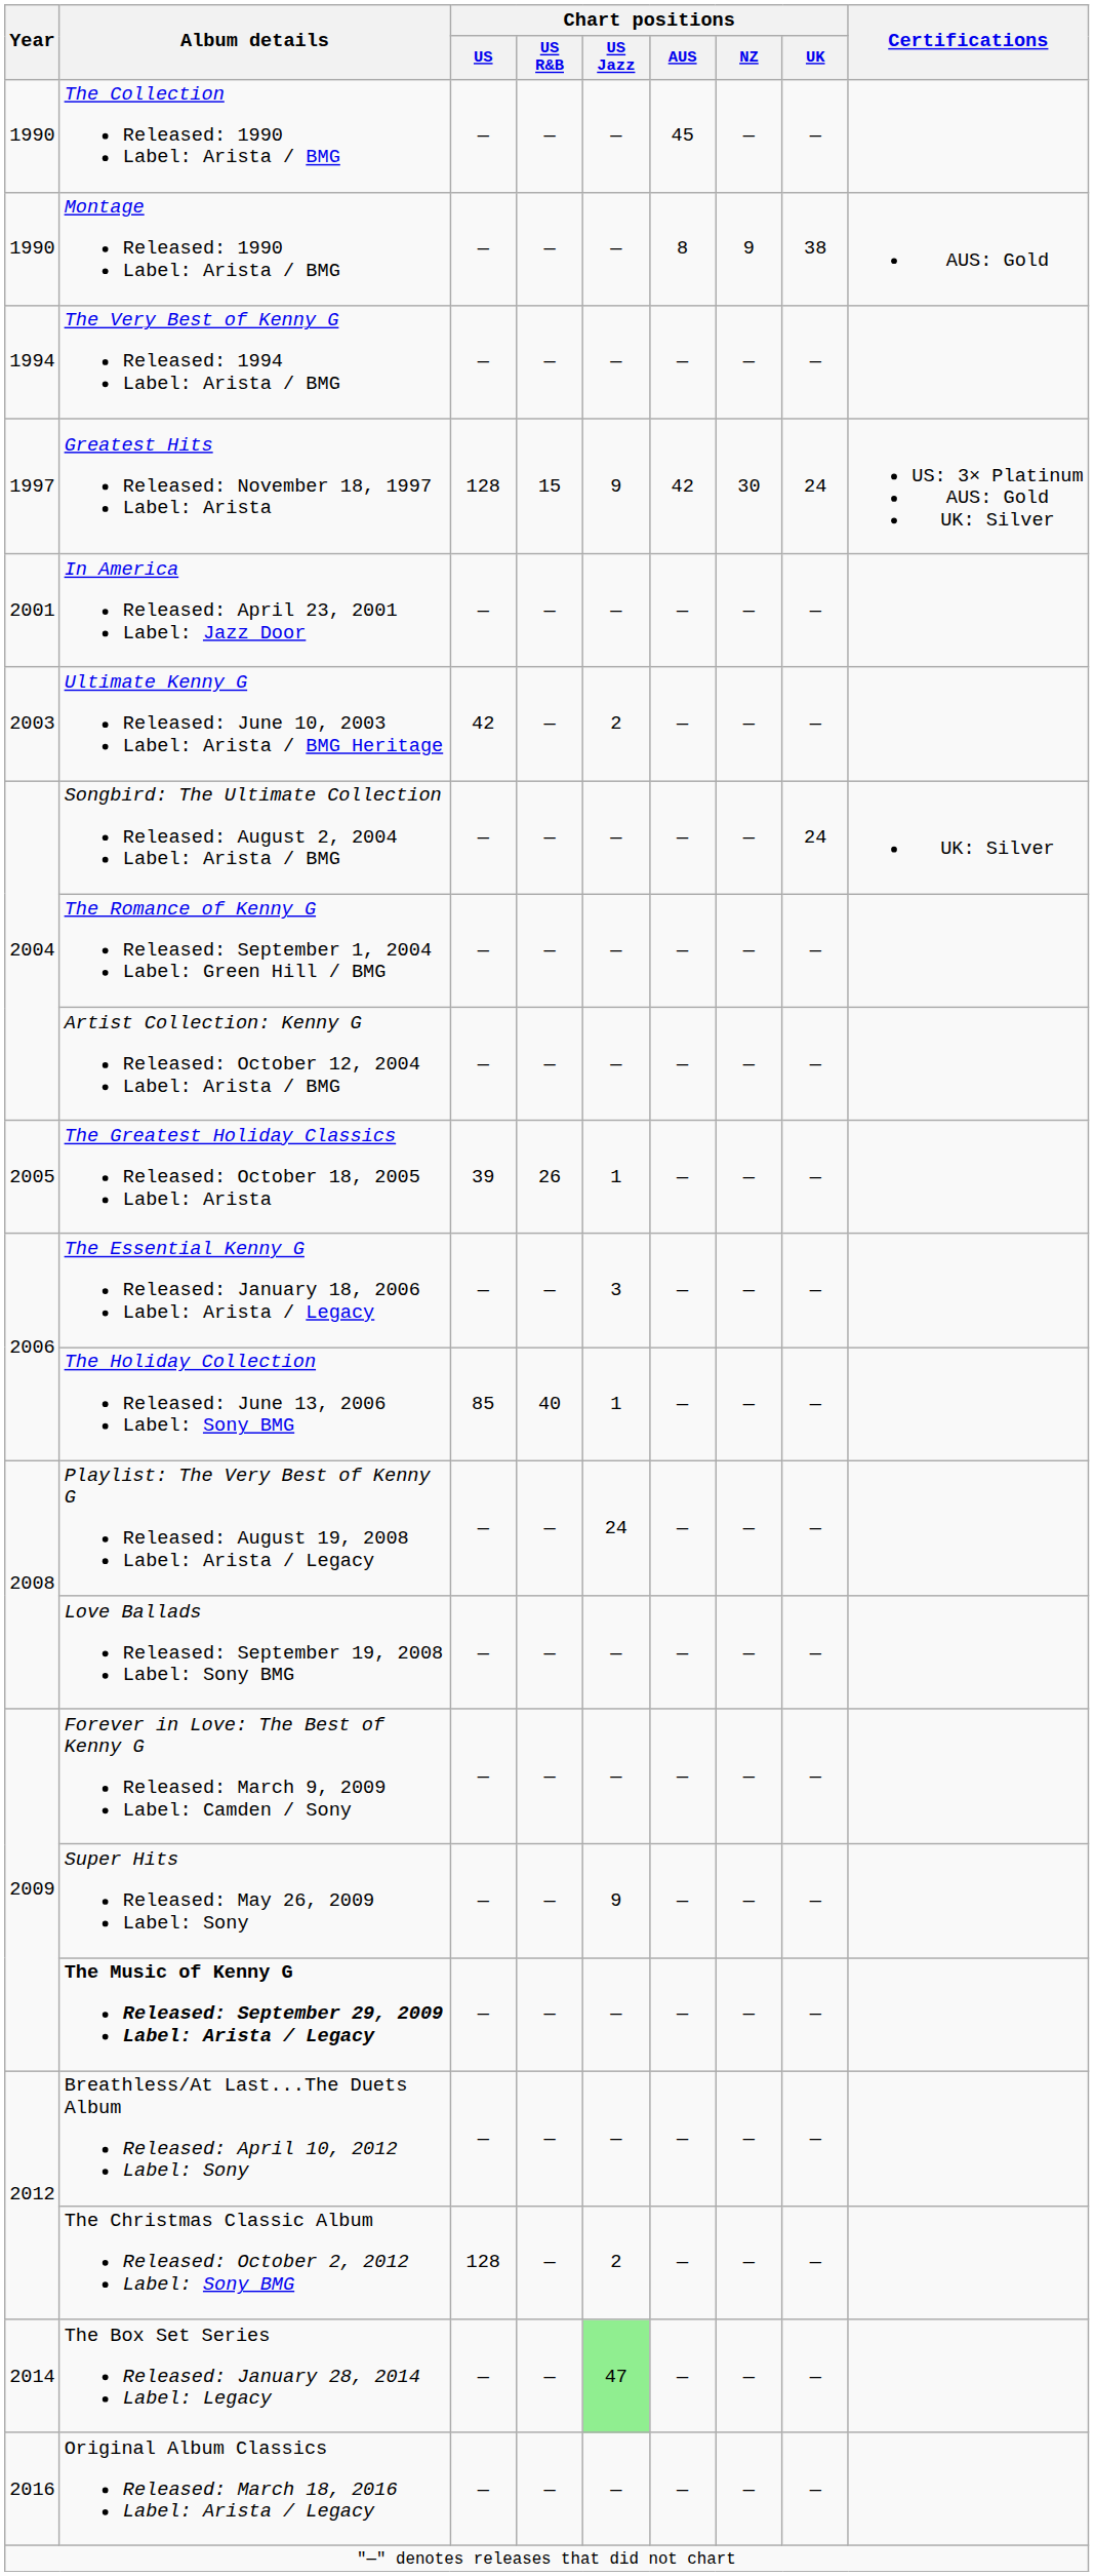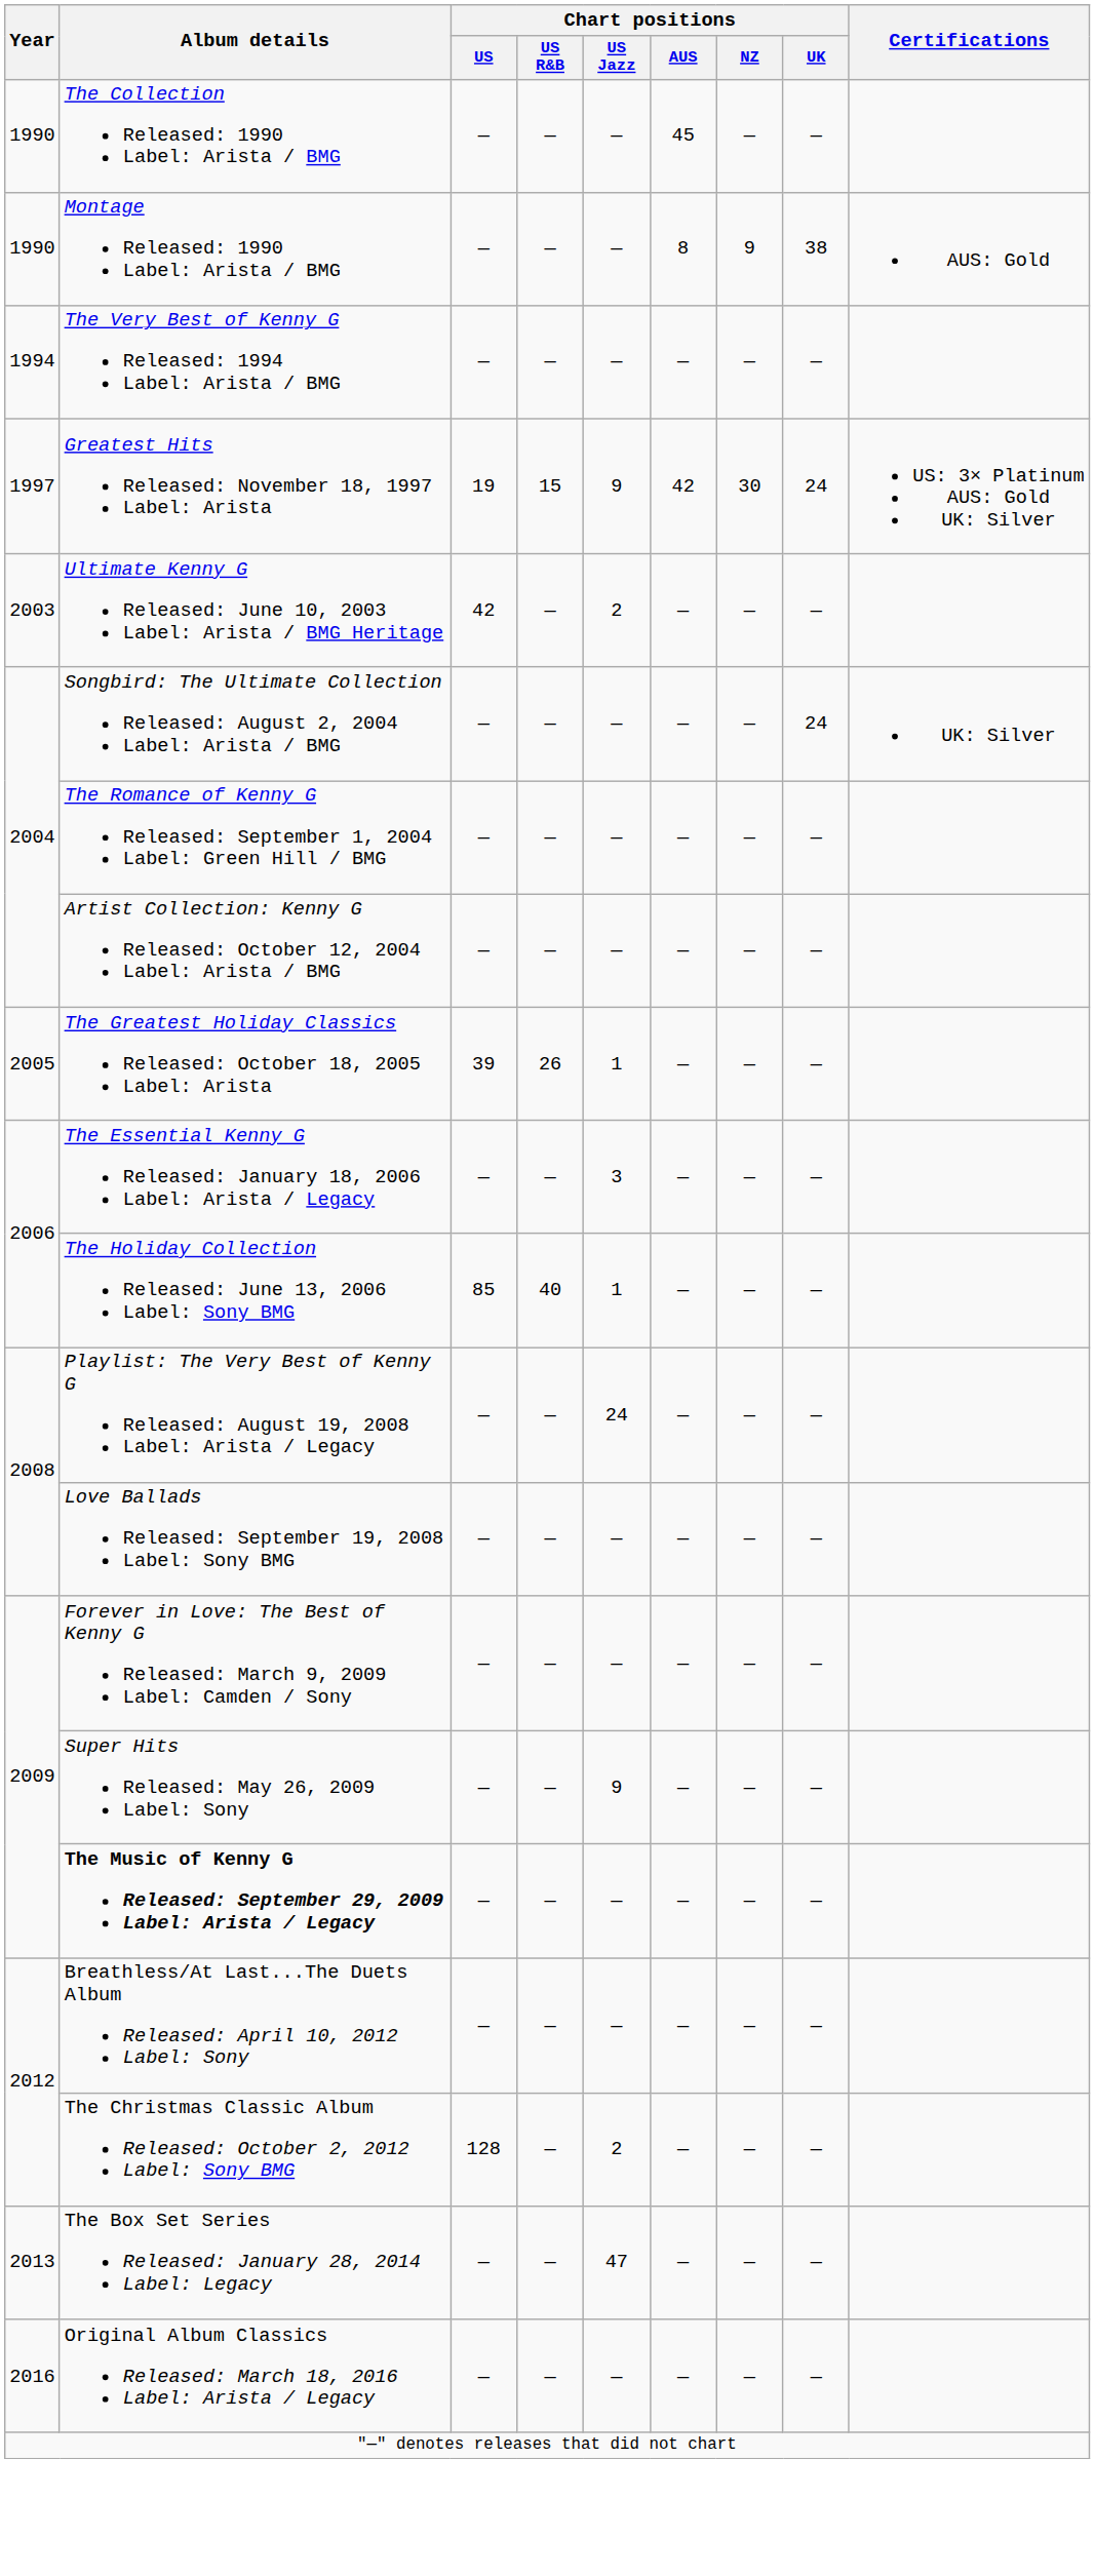 <table class="wikitable" style="text-align:center;">
 <tr>
 <th rowspan="2">Year</th>
 <th rowspan="2" style="width:20em;">Album details</th>
 <th colspan="6">Chart positions</th>
 <th rowspan="2"><a href='#'>Certifications</a><br></th>
 </tr>
 <tr style="font-size:smaller;">
 <th width="40"><a href='#'>US</a><br></th>
 <th width="40"><a href='#'>US<br>R&B</a><br></th>
 <th width="40"><a href='#'>US<br>Jazz</a><br></th>
 <th width="40"><a href='#'>AUS</a><br></th>
 <th width="40"><a href='#'>NZ</a><br></th>
 <th width="40"><a href='#'>UK</a><br></th>
 </tr>
 <tr>
 <td>1990</td>
 <td align="left"><em><a href='#'>The Collection</a></em><br><ul><li>Released: 1990</li><li>Label: Arista / <a href='#'>BMG</a></li></ul></td>
 <td>—</td>
 <td>—</td>
 <td>—</td>
 <td>45</td>
 <td>—</td>
 <td>—</td>
 <td></td>
 </tr>
 <tr>
 <td>1990</td>
 <td align="left"><em><a href='#'>Montage</a></em><br><ul><li>Released: 1990</li><li>Label: Arista / BMG</li></ul></td>
 <td>—</td>
 <td>—</td>
 <td>—</td>
 <td>8</td>
 <td>9</td>
 <td>38</td>
 <td><br><ul><li>AUS: Gold</li></ul></td>
 </tr>
 <tr>
 <td>1994</td>
 <td align="left"><em><a href='#'>The Very Best of Kenny G</a></em><br><ul><li>Released: 1994</li><li>Label: Arista / BMG</li></ul></td>
 <td>—</td>
 <td>—</td>
 <td>—</td>
 <td>—</td>
 <td>—</td>
 <td>—</td>
 <td></td>
 </tr>
 <tr>
 <td>1997</td>
 <td align="left"><em><a href='#'>Greatest Hits</a></em><br><ul><li>Released: November 18, 1997</li><li>Label: Arista</li></ul></td>
-<td>128</td>
+<td>19</td>
 <td>15</td>
 <td>9</td>
 <td>42</td>
 <td>30</td>
 <td>24</td>
 <td><br><ul><li>US: 3× Platinum</li><li>AUS: Gold</li><li>UK: Silver</li></ul></td>
-</tr>
-<tr>
-<td>2001</td>
-<td align="left"><em><a href='#'>In America</a></em><br><ul><li>Released: April 23, 2001</li><li>Label: <a href='#'>Jazz Door</a></li></ul></td>
-<td>—</td>
-<td>—</td>
-<td>—</td>
-<td>—</td>
-<td>—</td>
-<td>—</td>
-<td></td>
 </tr>
 <tr>
 <td>2003</td>
 <td align="left"><em><a href='#'>Ultimate Kenny G</a></em><br><ul><li>Released: June 10, 2003</li><li>Label: Arista / <a href='#'>BMG Heritage</a></li></ul></td>
 <td>42</td>
 <td>—</td>
 <td>2</td>
 <td>—</td>
 <td>—</td>
 <td>—</td>
 <td></td>
 </tr>
 <tr>
 <td rowspan="3">2004</td>
 <td align="left"><em>Songbird: The Ultimate Collection</em><br><ul><li>Released: August 2, 2004</li><li>Label: Arista / BMG</li></ul></td>
 <td>—</td>
 <td>—</td>
 <td>—</td>
 <td>—</td>
 <td>—</td>
 <td>24</td>
 <td><br><ul><li>UK: Silver</li></ul></td>
 </tr>
 <tr>
 <td align="left"><em><a href='#'>The Romance of Kenny G</a></em><br><ul><li>Released: September 1, 2004</li><li>Label: Green Hill / BMG</li></ul></td>
 <td>—</td>
 <td>—</td>
 <td>—</td>
 <td>—</td>
 <td>—</td>
 <td>—</td>
 <td></td>
 </tr>
 <tr>
 <td align="left"><em>Artist Collection: Kenny G</em><br><ul><li>Released: October 12, 2004</li><li>Label: Arista / BMG</li></ul></td>
 <td>—</td>
 <td>—</td>
 <td>—</td>
 <td>—</td>
 <td>—</td>
 <td>—</td>
 <td></td>
 </tr>
 <tr>
 <td>2005</td>
 <td align="left"><em><a href='#'>The Greatest Holiday Classics</a></em><br><ul><li>Released: October 18, 2005</li><li>Label: Arista</li></ul></td>
 <td>39</td>
 <td>26</td>
 <td>1</td>
 <td>—</td>
 <td>—</td>
 <td>—</td>
 <td></td>
 </tr>
 <tr>
 <td rowspan="2">2006</td>
 <td align="left"><em><a href='#'>The Essential Kenny G</a></em><br><ul><li>Released: January 18, 2006</li><li>Label: Arista / <a href='#'>Legacy</a></li></ul></td>
 <td>—</td>
 <td>—</td>
 <td>3</td>
 <td>—</td>
 <td>—</td>
 <td>—</td>
 <td></td>
 </tr>
 <tr>
 <td align="left"><em><a href='#'>The Holiday Collection</a></em><br><ul><li>Released: June 13, 2006</li><li>Label: <a href='#'>Sony BMG</a></li></ul></td>
 <td>85</td>
 <td>40</td>
 <td>1</td>
 <td>—</td>
 <td>—</td>
 <td>—</td>
 <td></td>
 </tr>
 <tr>
 <td rowspan="2">2008</td>
 <td align="left"><em>Playlist: The Very Best of Kenny G</em><br><ul><li>Released: August 19, 2008</li><li>Label: Arista / Legacy</li></ul></td>
 <td>—</td>
 <td>—</td>
 <td>24</td>
 <td>—</td>
 <td>—</td>
 <td>—</td>
 <td></td>
 </tr>
 <tr>
 <td align="left"><em>Love Ballads</em><br><ul><li>Released: September 19, 2008</li><li>Label: Sony BMG</li></ul></td>
 <td>—</td>
 <td>—</td>
 <td>—</td>
 <td>—</td>
 <td>—</td>
 <td>—</td>
 <td></td>
 </tr>
 <tr>
 <td rowspan="3">2009</td>
 <td align="left"><em>Forever in Love: The Best of Kenny G</em><br><ul><li>Released: March 9, 2009</li><li>Label: Camden / Sony</li></ul></td>
 <td>—</td>
 <td>—</td>
 <td>—</td>
 <td>—</td>
 <td>—</td>
 <td>—</td>
 <td></td>
 </tr>
 <tr>
 <td align="left"><em>Super Hits</em><br><ul><li>Released: May 26, 2009</li><li>Label: Sony</li></ul></td>
 <td>—</td>
 <td>—</td>
 <td>9</td>
 <td>—</td>
 <td>—</td>
 <td>—</td>
 <td></td>
 </tr>
 <tr>
 <td align="left"><strong>The Music of Kenny G<em><br><ul><li>Released: September 29, 2009</li><li>Label: Arista / Legacy</li></ul></td>
 <td>—</td>
 <td>—</td>
 <td>—</td>
 <td>—</td>
 <td>—</td>
 <td>—</td>
 <td></td>
 </tr>
 <tr>
 <td rowspan="2">2012</td>
 <td align="left"></em>Breathless/At Last...The Duets Album<em><br><ul><li>Released: April 10, 2012</li><li>Label: Sony</li></ul></td>
 <td>—</td>
 <td>—</td>
 <td>—</td>
 <td>—</td>
 <td>—</td>
 <td>—</td>
 <td></td>
 </tr>
 <tr>
 <td align="left"></em>The Christmas Classic Album<em><br><ul><li>Released: October 2, 2012</li><li>Label: <a href='#'>Sony BMG</a></li></ul></td>
 <td>128</td>
 <td>—</td>
 <td>2</td>
 <td>—</td>
 <td>—</td>
 <td>—</td>
 <td></td>
 </tr>
 <tr>
-<td>2014</td>
+<td>2013</td>
 <td align="left"></em>The Box Set Series<em><br><ul><li>Released: January 28, 2014</li><li>Label: Legacy</li></ul></td>
 <td>—</td>
 <td>—</td>
-<td style="background: lightgreen;">47</td>
+<td>47</td>
 <td>—</td>
 <td>—</td>
 <td>—</td>
 <td></td>
 </tr>
 <tr>
 <td>2016</td>
 <td align="left"></em>Original Album Classics<em><br><ul><li>Released: March 18, 2016</li><li>Label: Arista / Legacy</li></ul></td>
 <td>—</td>
 <td>—</td>
 <td>—</td>
 <td>—</td>
 <td>—</td>
 <td>—</td>
 <td></td>
 </tr>
 <tr>
 <td align=center colspan=9 style=font-size:85%>"—" denotes releases that did not chart</td>
 </tr>
 </table>
